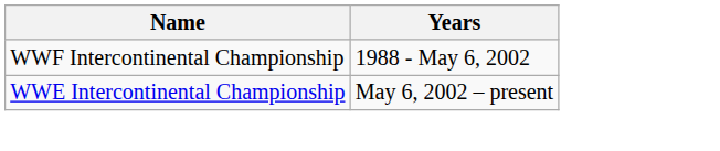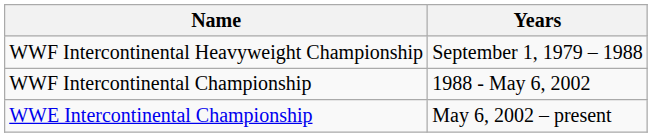 <table class="wikitable">
 <tr>
 <th>Name</th>
 <th>Years</th>
+</tr>
+<tr>
+<td>WWF Intercontinental Heavyweight Championship</td>
+<td>September 1, 1979 – 1988</td>
 </tr>
 <tr>
 <td>WWF Intercontinental Championship</td>
 <td>1988 - May 6, 2002</td>
 </tr>
 <tr>
 <td><a href='#'>WWE Intercontinental Championship</a></td>
 <td>May 6, 2002 – present</td>
 </tr>
 </table>
